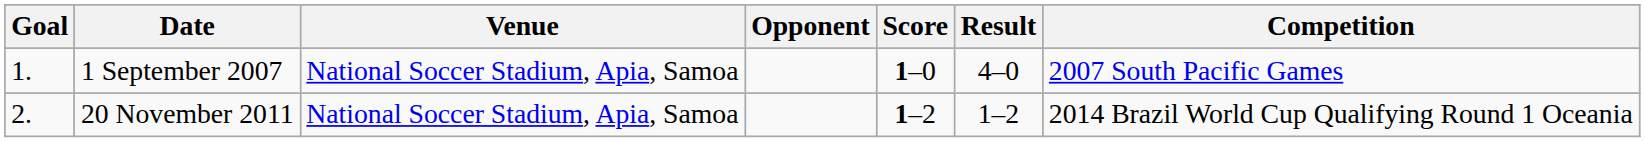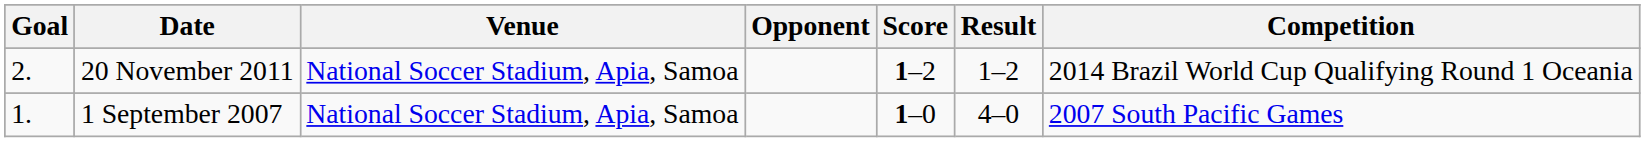 <table class="wikitable plainrowheaders sortable">
 <tr>
 <th>Goal</th>
 <th>Date</th>
 <th>Venue</th>
 <th>Opponent</th>
 <th>Score</th>
 <th>Result</th>
 <th>Competition</th>
 </tr>
 <tr>
+<td>2.</td>
+<td>20 November 2011</td>
+<td><a href='#'>National Soccer Stadium</a>, <a href='#'>Apia</a>, Samoa</td>
+<td></td>
+<td align=center><strong>1</strong>–2</td>
+<td align=center>1–2</td>
+<td>2014 Brazil World Cup Qualifying Round 1 Oceania</td>
+</tr>
+<tr>
 <td>1.</td>
 <td>1 September 2007</td>
 <td><a href='#'>National Soccer Stadium</a>, <a href='#'>Apia</a>, Samoa</td>
 <td></td>
 <td align=center><strong>1</strong>–0</td>
 <td align=center>4–0</td>
 <td><a href='#'>2007 South Pacific Games</a></td>
 </tr>
-<tr>
-<td>2.</td>
-<td>20 November 2011</td>
-<td><a href='#'>National Soccer Stadium</a>, <a href='#'>Apia</a>, Samoa</td>
-<td></td>
-<td align=center><strong>1</strong>–2</td>
-<td align=center>1–2</td>
-<td>2014 Brazil World Cup Qualifying Round 1 Oceania</td>
-</tr>
 </table>
